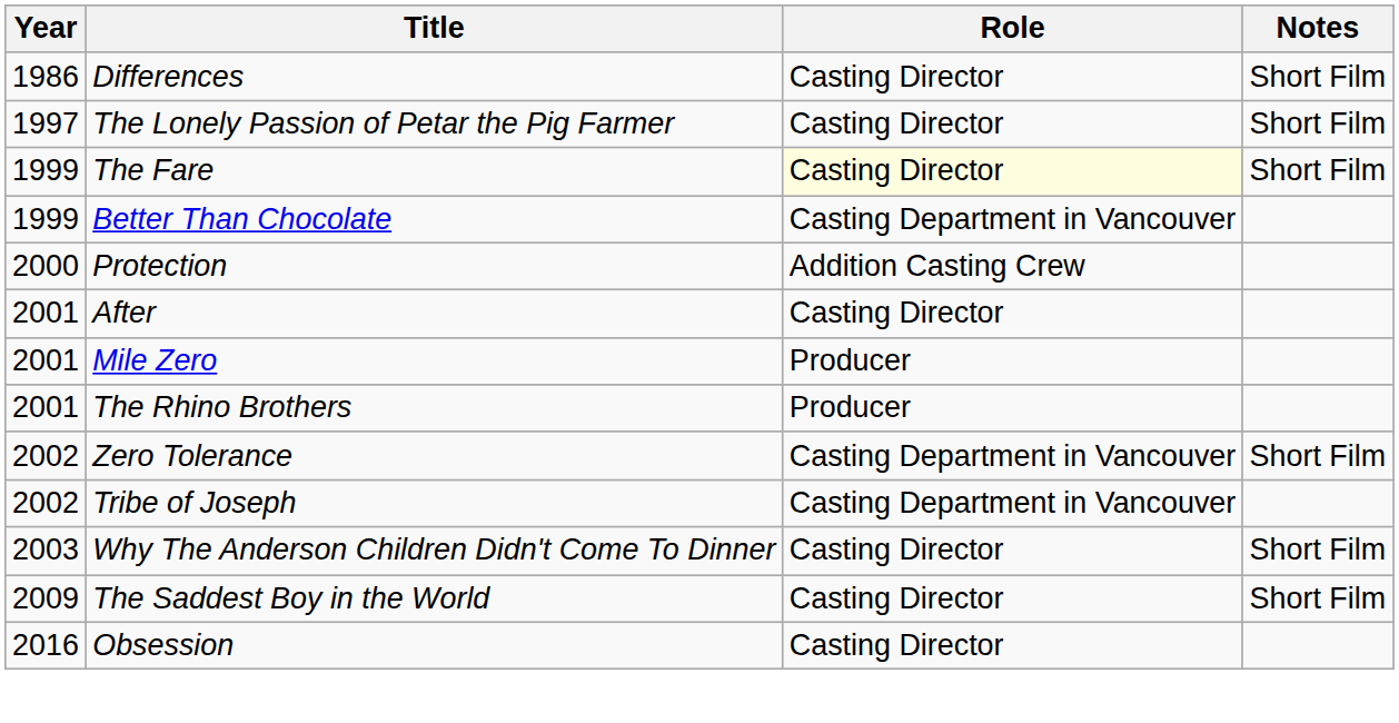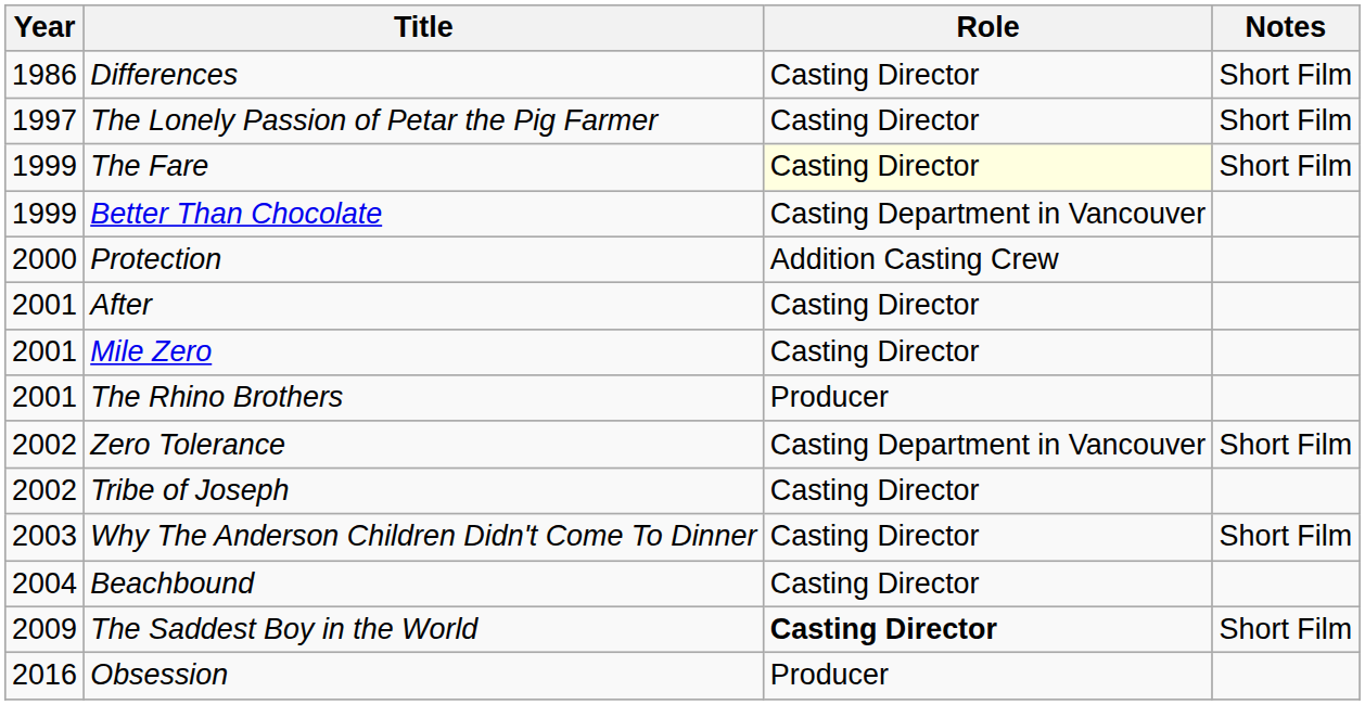 <table class="wikitable">
 <tr>
 <th>Year</th>
 <th>Title</th>
 <th>Role</th>
 <th>Notes</th>
 </tr>
 <tr>
 <td>1986</td>
 <td><em>Differences</em></td>
 <td>Casting Director</td>
 <td>Short Film</td>
 </tr>
 <tr>
 <td>1997</td>
 <td><em>The Lonely Passion of Petar the Pig Farmer</em></td>
 <td>Casting Director</td>
 <td>Short Film</td>
 </tr>
 <tr>
 <td>1999</td>
 <td><em>The Fare</em></td>
 <td style="background: lightyellow;">Casting Director</td>
 <td>Short Film</td>
 </tr>
 <tr>
 <td>1999</td>
 <td><em><a href='#'>Better Than Chocolate</a></em></td>
 <td>Casting Department in Vancouver</td>
 <td></td>
 </tr>
 <tr>
 <td>2000</td>
 <td><em>Protection</em></td>
 <td>Addition Casting Crew</td>
 <td></td>
 </tr>
 <tr>
 <td>2001</td>
 <td><em>After</em></td>
 <td>Casting Director</td>
 <td></td>
 </tr>
 <tr>
 <td>2001</td>
 <td><em><a href='#'>Mile Zero</a></em></td>
-<td>Producer</td>
+<td>Casting Director</td>
 <td></td>
 </tr>
 <tr>
 <td>2001</td>
 <td><em>The Rhino Brothers</em></td>
 <td>Producer</td>
 <td></td>
 </tr>
 <tr>
 <td>2002</td>
 <td><em>Zero Tolerance</em></td>
 <td>Casting Department in Vancouver</td>
 <td>Short Film</td>
 </tr>
 <tr>
 <td>2002</td>
 <td><em>Tribe of Joseph</em></td>
-<td>Casting Department in Vancouver</td>
+<td>Casting Director</td>
 <td></td>
 </tr>
 <tr>
 <td>2003</td>
 <td><em>Why The Anderson Children Didn't Come To Dinner</em></td>
 <td>Casting Director</td>
 <td>Short Film</td>
 </tr>
 <tr>
+<td>2004</td>
+<td><em>Beachbound</em></td>
+<td>Casting Director</td>
+<td></td>
+</tr>
+<tr>
 <td>2009</td>
 <td><em>The Saddest Boy in the World</em></td>
-<td>Casting Director</td>
+<td><strong>Casting Director</strong></td>
 <td>Short Film</td>
 </tr>
 <tr>
 <td>2016</td>
 <td><em>Obsession</em></td>
-<td>Casting Director</td>
+<td>Producer</td>
 <td></td>
 </tr>
 </table>
